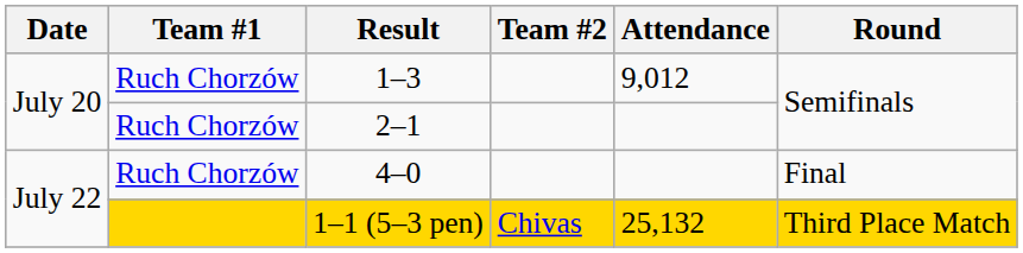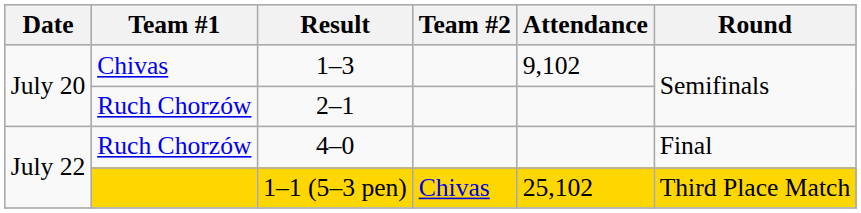 <table class="wikitable">
 <tr>
 <th>Date</th>
 <th>Team #1</th>
 <th>Result</th>
 <th>Team #2</th>
 <th>Attendance</th>
 <th>Round</th>
 </tr>
 <tr>
 <td rowspan=2>July 20</td>
-<td> <a href='#'>Ruch Chorzów</a></td>
+<td> <a href='#'>Chivas</a></td>
 <td style="text-align:center;">1–3</td>
 <td></td>
-<td>9,012</td>
+<td>9,102</td>
 <td rowspan=2>Semifinals</td>
 </tr>
 <tr>
 <td> <a href='#'>Ruch Chorzów</a></td>
 <td style="text-align:center;">2–1</td>
 <td></td>
 <td></td>
 </tr>
 <tr>
 <td rowspan=2>July 22</td>
 <td> <a href='#'>Ruch Chorzów</a></td>
 <td style="text-align:center;">4–0</td>
 <td></td>
 <td></td>
 <td>Final</td>
 </tr>
 <tr style="background:gold;">
 <td></td>
 <td style="text-align:center;">1–1 (5–3 pen)</td>
 <td> <a href='#'>Chivas</a></td>
-<td>25,132</td>
+<td>25,102</td>
 <td>Third Place Match</td>
 </tr>
 </table>
